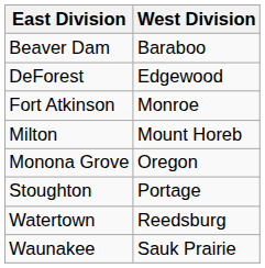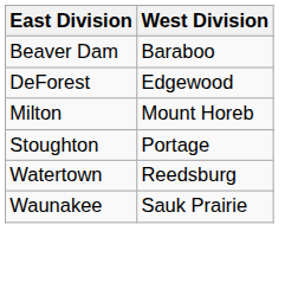 <table class="wikitable">
 <tr>
 <th>East Division</th>
 <th>West Division</th>
 </tr>
 <tr>
 <td>Beaver Dam</td>
 <td>Baraboo</td>
 </tr>
 <tr>
 <td>DeForest</td>
 <td>Edgewood</td>
 </tr>
 <tr>
-<td>Fort Atkinson</td>
-<td>Monroe</td>
-</tr>
-<tr>
 <td>Milton</td>
 <td>Mount Horeb</td>
-</tr>
-<tr>
-<td>Monona Grove</td>
-<td>Oregon</td>
 </tr>
 <tr>
 <td>Stoughton</td>
 <td>Portage</td>
 </tr>
 <tr>
 <td>Watertown</td>
 <td>Reedsburg</td>
 </tr>
 <tr>
 <td>Waunakee</td>
 <td>Sauk Prairie</td>
 </tr>
 </table>
